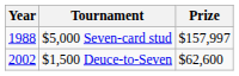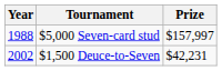 <table class="wikitable">
 <tr>
 <th>Year</th>
 <th>Tournament</th>
 <th>Prize</th>
 </tr>
 <tr>
 <td><a href='#'>1988</a></td>
 <td>$5,000 <a href='#'>Seven-card stud</a></td>
 <td>$157,997</td>
 </tr>
 <tr>
 <td><a href='#'>2002</a></td>
 <td>$1,500 <a href='#'>Deuce-to-Seven</a></td>
-<td>$62,600</td>
+<td>$42,231</td>
 </tr>
 </table>
